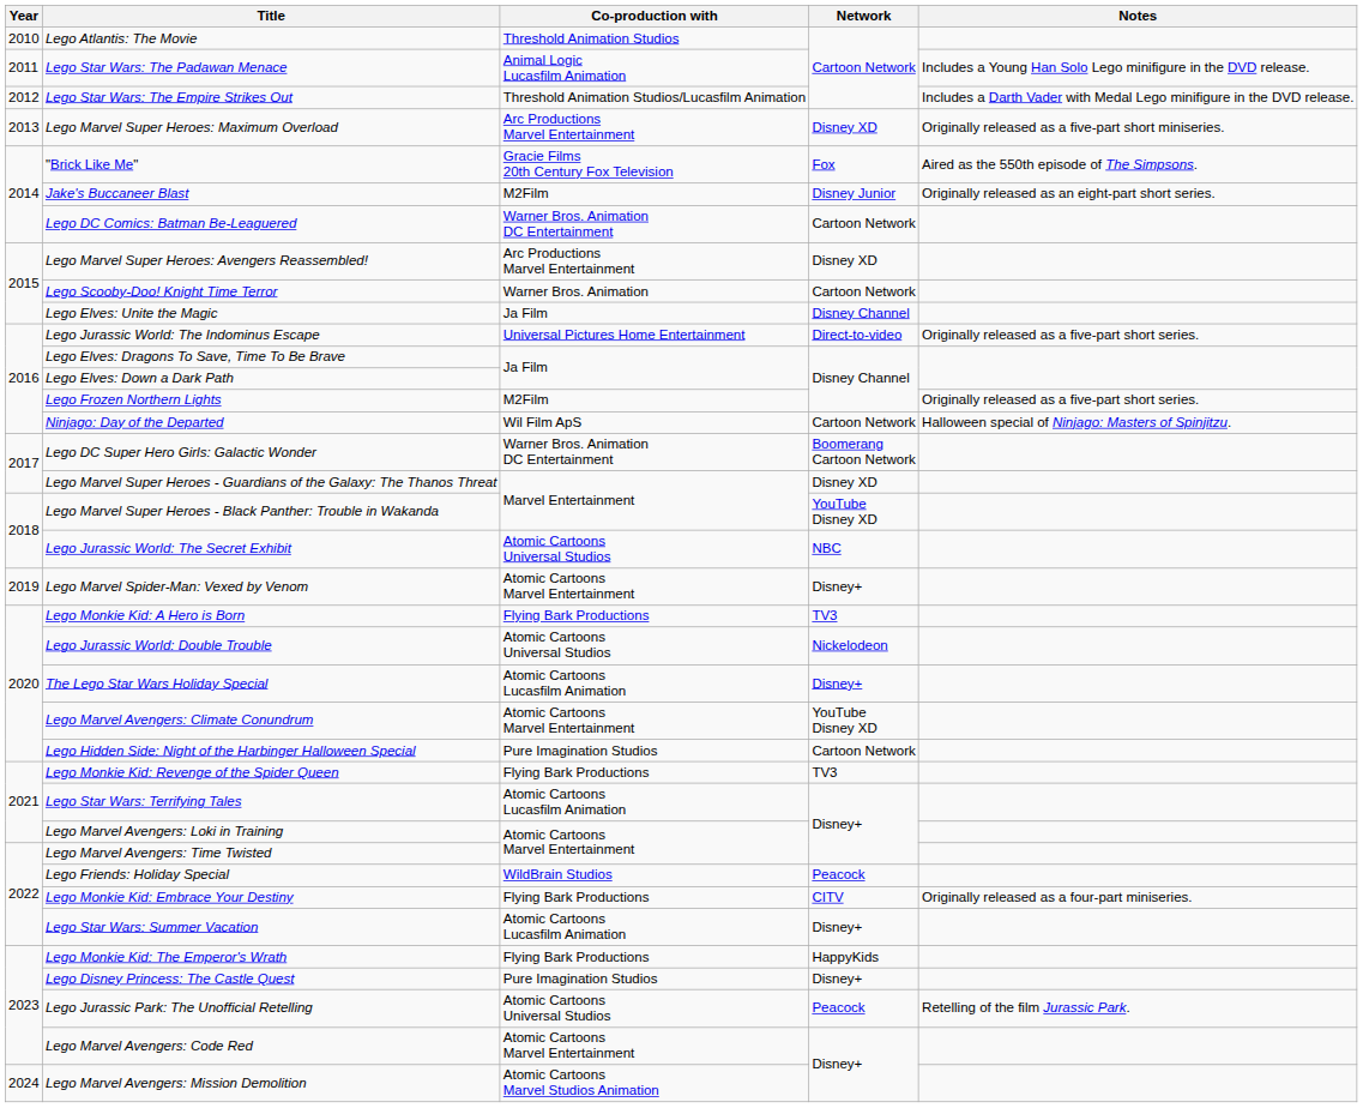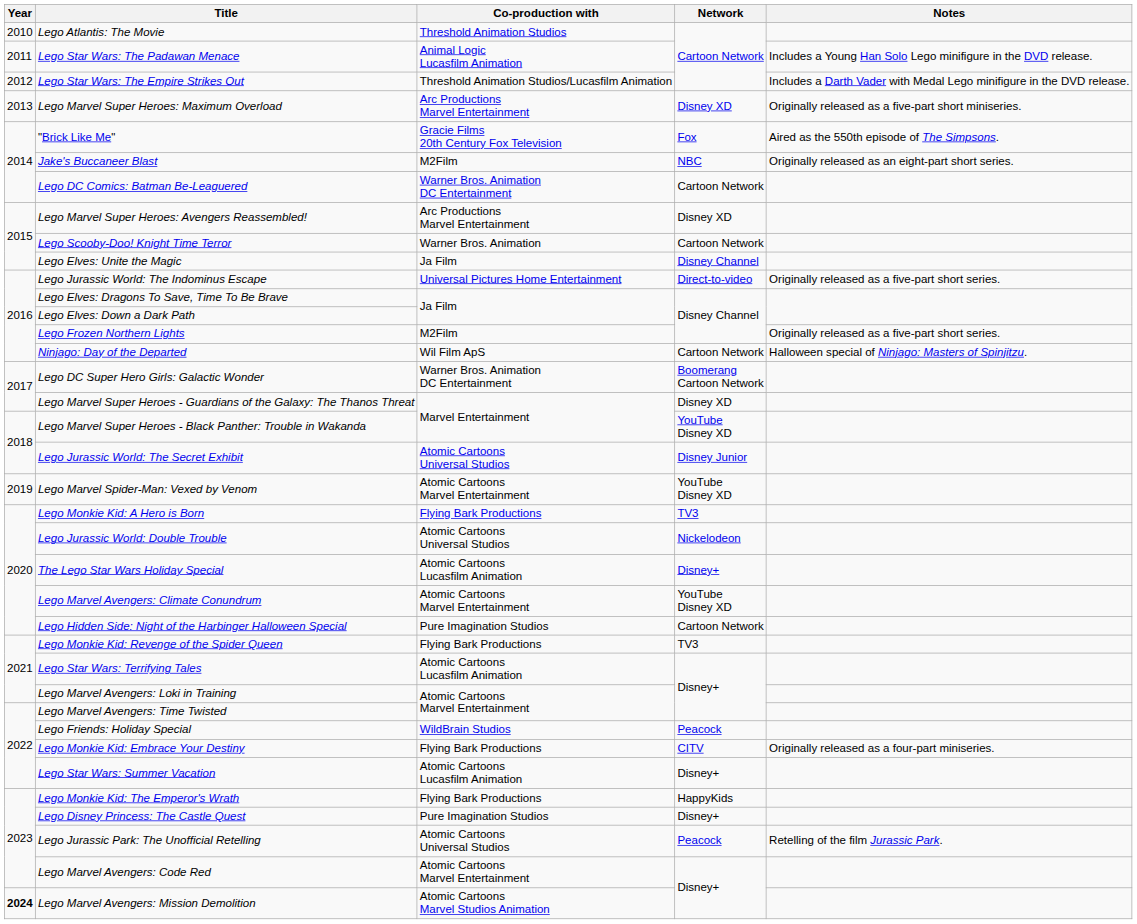 <table class="wikitable">
 <tr>
 <th>Year</th>
 <th>Title</th>
 <th>Co-production with</th>
 <th>Network</th>
 <th>Notes</th>
 </tr>
 <tr>
 <td>2010</td>
 <td><em>Lego Atlantis: The Movie</em></td>
 <td><a href='#'>Threshold Animation Studios</a></td>
 <td rowspan="3"><a href='#'>Cartoon Network</a></td>
 <td></td>
 </tr>
 <tr>
 <td>2011</td>
 <td><em><a href='#'>Lego Star Wars: The Padawan Menace</a></em></td>
 <td><a href='#'>Animal Logic</a><br><a href='#'>Lucasfilm Animation</a></td>
 <td>Includes a Young <a href='#'>Han Solo</a> Lego minifigure in the <a href='#'>DVD</a> release.</td>
 </tr>
 <tr>
 <td>2012</td>
 <td><em><a href='#'>Lego Star Wars: The Empire Strikes Out</a></em></td>
 <td>Threshold Animation Studios/Lucasfilm Animation</td>
 <td>Includes a <a href='#'>Darth Vader</a> with Medal Lego minifigure in the DVD release.</td>
 </tr>
 <tr>
 <td>2013</td>
 <td><em>Lego Marvel Super Heroes: Maximum Overload</em></td>
 <td><a href='#'>Arc Productions</a><br><a href='#'>Marvel Entertainment</a></td>
 <td><a href='#'>Disney XD</a></td>
 <td>Originally released as a five-part short miniseries.</td>
 </tr>
 <tr>
 <td rowspan="3">2014</td>
 <td>"<a href='#'>Brick Like Me</a>"</td>
 <td><a href='#'>Gracie Films</a><br><a href='#'>20th Century Fox Television</a></td>
 <td><a href='#'>Fox</a></td>
 <td>Aired as the 550th episode of <em><a href='#'>The Simpsons</a></em>.</td>
 </tr>
 <tr>
 <td><em><a href='#'>Jake's Buccaneer Blast</a></em></td>
 <td>M2Film</td>
-<td><a href='#'>Disney Junior</a></td>
+<td><a href='#'>NBC</a></td>
 <td>Originally released as an eight-part short series.</td>
 </tr>
 <tr>
 <td><em><a href='#'>Lego DC Comics: Batman Be-Leaguered</a></em></td>
 <td><a href='#'>Warner Bros. Animation</a><br><a href='#'>DC Entertainment</a></td>
 <td>Cartoon Network</td>
 <td></td>
 </tr>
 <tr>
 <td rowspan="3">2015</td>
 <td><em>Lego Marvel Super Heroes: Avengers Reassembled!</em></td>
 <td>Arc Productions<br>Marvel Entertainment</td>
 <td>Disney XD</td>
 <td></td>
 </tr>
 <tr>
 <td><em><a href='#'>Lego Scooby-Doo! Knight Time Terror</a></em></td>
 <td>Warner Bros. Animation</td>
 <td>Cartoon Network</td>
 <td></td>
 </tr>
 <tr>
 <td><em>Lego Elves: Unite the Magic</em></td>
 <td>Ja Film</td>
 <td><a href='#'>Disney Channel</a></td>
 <td></td>
 </tr>
 <tr>
 <td rowspan="5">2016</td>
 <td><em>Lego Jurassic World: The Indominus Escape</em></td>
 <td><a href='#'>Universal Pictures Home Entertainment</a></td>
 <td><a href='#'>Direct-to-video</a></td>
 <td>Originally released as a five-part short series.</td>
 </tr>
 <tr>
 <td><em>Lego Elves: Dragons To Save, Time To Be Brave</em></td>
 <td rowspan="2">Ja Film</td>
 <td rowspan="3">Disney Channel</td>
 <td rowspan="2"></td>
 </tr>
 <tr>
 <td><em>Lego Elves: Down a Dark Path</em></td>
 </tr>
 <tr>
 <td><em><a href='#'>Lego Frozen Northern Lights</a></em></td>
 <td>M2Film</td>
 <td>Originally released as a five-part short series.</td>
 </tr>
 <tr>
 <td><em><a href='#'>Ninjago: Day of the Departed</a></em></td>
 <td>Wil Film ApS</td>
 <td>Cartoon Network</td>
 <td>Halloween special of <em><a href='#'>Ninjago: Masters of Spinjitzu</a></em>.</td>
 </tr>
 <tr>
 <td rowspan="2">2017</td>
 <td><em>Lego DC Super Hero Girls: Galactic Wonder</em></td>
 <td>Warner Bros. Animation<br>DC Entertainment</td>
 <td><a href='#'>Boomerang</a><br>Cartoon Network</td>
 <td></td>
 </tr>
 <tr>
 <td><em>Lego Marvel Super Heroes - Guardians of the Galaxy: The Thanos Threat</em></td>
 <td rowspan="2">Marvel Entertainment</td>
 <td>Disney XD</td>
 <td></td>
 </tr>
 <tr>
 <td rowspan="2">2018</td>
 <td><em>Lego Marvel Super Heroes - Black Panther: Trouble in Wakanda</em></td>
 <td><a href='#'>YouTube</a><br>Disney XD</td>
 <td></td>
 </tr>
 <tr>
 <td><em><a href='#'>Lego Jurassic World: The Secret Exhibit</a></em></td>
 <td><a href='#'>Atomic Cartoons</a><br><a href='#'>Universal Studios</a></td>
-<td><a href='#'>NBC</a></td>
+<td><a href='#'>Disney Junior</a></td>
 <td></td>
 </tr>
 <tr>
 <td>2019</td>
 <td><em>Lego Marvel Spider-Man: Vexed by Venom</em></td>
 <td>Atomic Cartoons<br> Marvel Entertainment</td>
-<td>Disney+</td>
+<td>YouTube<br>Disney XD</td>
 <td></td>
 </tr>
 <tr>
 <td rowspan="5">2020</td>
 <td><em><a href='#'>Lego Monkie Kid: A Hero is Born</a></em></td>
 <td><a href='#'>Flying Bark Productions</a></td>
 <td><a href='#'>TV3</a></td>
 <td></td>
 </tr>
 <tr>
 <td><em><a href='#'>Lego Jurassic World: Double Trouble</a></em></td>
 <td>Atomic Cartoons<br>Universal Studios</td>
 <td><a href='#'>Nickelodeon</a></td>
 <td></td>
 </tr>
 <tr>
 <td><em><a href='#'>The Lego Star Wars Holiday Special</a></em></td>
 <td>Atomic Cartoons<br>Lucasfilm Animation</td>
 <td><a href='#'>Disney+</a></td>
 <td></td>
 </tr>
 <tr>
 <td><em><a href='#'>Lego Marvel Avengers: Climate Conundrum</a></em></td>
 <td>Atomic Cartoons<br>Marvel Entertainment</td>
 <td>YouTube<br>Disney XD</td>
 <td></td>
 </tr>
 <tr>
 <td><em><a href='#'>Lego Hidden Side: Night of the Harbinger Halloween Special</a></em></td>
 <td>Pure Imagination Studios</td>
 <td>Cartoon Network</td>
 <td></td>
 </tr>
 <tr>
 <td rowspan="3">2021</td>
 <td><em><a href='#'>Lego Monkie Kid: Revenge of the Spider Queen</a></em></td>
 <td>Flying Bark Productions</td>
 <td>TV3</td>
 <td></td>
 </tr>
 <tr>
 <td><em><a href='#'>Lego Star Wars: Terrifying Tales</a></em></td>
 <td>Atomic Cartoons<br>Lucasfilm Animation</td>
 <td rowspan="3">Disney+</td>
 <td></td>
 </tr>
 <tr>
 <td><em>Lego Marvel Avengers: Loki in Training</em></td>
 <td rowspan="2">Atomic Cartoons<br>Marvel Entertainment</td>
 <td></td>
 </tr>
 <tr>
 <td rowspan="4">2022</td>
 <td><em>Lego Marvel Avengers: Time Twisted</em></td>
 <td></td>
 </tr>
 <tr>
 <td><em>Lego Friends: Holiday Special</em></td>
 <td><a href='#'>WildBrain Studios</a></td>
 <td><a href='#'>Peacock</a></td>
 <td></td>
 </tr>
 <tr>
 <td><em><a href='#'>Lego Monkie Kid: Embrace Your Destiny</a></em></td>
 <td>Flying Bark Productions</td>
 <td><a href='#'>CITV</a></td>
 <td>Originally released as a four-part miniseries.</td>
 </tr>
 <tr>
 <td><em><a href='#'>Lego Star Wars: Summer Vacation</a></em></td>
 <td>Atomic Cartoons<br>Lucasfilm Animation</td>
 <td>Disney+</td>
 <td></td>
 </tr>
 <tr>
 <td rowspan="4">2023</td>
 <td><em><a href='#'>Lego Monkie Kid: The Emperor's Wrath</a></em></td>
 <td>Flying Bark Productions</td>
 <td>HappyKids</td>
 <td></td>
 </tr>
 <tr>
 <td><em><a href='#'>Lego Disney Princess: The Castle Quest</a></em></td>
 <td>Pure Imagination Studios</td>
 <td>Disney+</td>
 <td></td>
 </tr>
 <tr>
 <td><em>Lego Jurassic Park: The Unofficial Retelling</em></td>
 <td>Atomic Cartoons<br>Universal Studios</td>
 <td><a href='#'>Peacock</a></td>
 <td>Retelling of the film <em><a href='#'>Jurassic Park</a></em>.</td>
 </tr>
 <tr>
 <td><em>Lego Marvel Avengers: Code Red</em></td>
 <td>Atomic Cartoons<br>Marvel Entertainment</td>
 <td rowspan="2">Disney+</td>
 <td></td>
 </tr>
 <tr>
-<td>2024</td>
+<td><strong>2024</strong></td>
 <td><em>Lego Marvel Avengers: Mission Demolition</em></td>
 <td>Atomic Cartoons<br><a href='#'>Marvel Studios Animation</a></td>
 <td></td>
 </tr>
 </table>
